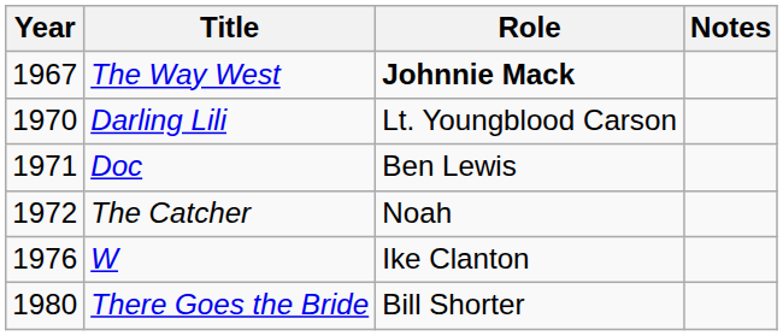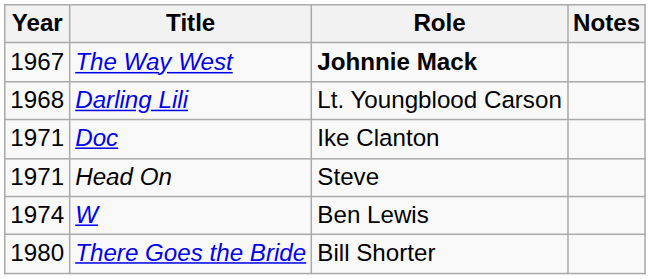 <table class="wikitable">
 <tr>
 <th>Year</th>
 <th>Title</th>
 <th>Role</th>
 <th>Notes</th>
 </tr>
 <tr>
 <td>1967</td>
 <td><em><a href='#'>The Way West</a></em></td>
 <td><strong>Johnnie Mack</strong></td>
 <td></td>
 </tr>
 <tr>
-<td>1970</td>
+<td>1968</td>
 <td><em><a href='#'>Darling Lili</a></em></td>
 <td>Lt. Youngblood Carson</td>
 <td></td>
 </tr>
 <tr>
 <td>1971</td>
 <td><em><a href='#'>Doc</a></em></td>
-<td>Ben Lewis</td>
+<td>Ike Clanton</td>
 <td></td>
 </tr>
 <tr>
-<td>1972</td>
-<td><em>The Catcher</em></td>
-<td>Noah</td>
+<td>1971</td>
+<td><em>Head On</em></td>
+<td>Steve</td>
 <td></td>
 </tr>
 <tr>
-<td>1976</td>
+<td>1974</td>
 <td><em><a href='#'>W</a></em></td>
-<td>Ike Clanton</td>
+<td>Ben Lewis</td>
 <td></td>
 </tr>
 <tr>
 <td>1980</td>
 <td><em><a href='#'>There Goes the Bride</a></em></td>
 <td>Bill Shorter</td>
 <td></td>
 </tr>
 </table>
